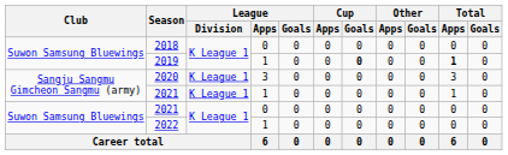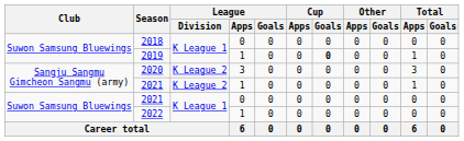 <table class="wikitable" style="text-align: center">
 <tr>
 <th rowspan="2">Club</th>
 <th rowspan="2">Season</th>
 <th colspan="3">League</th>
 <th colspan="2">Cup</th>
 <th colspan="2">Other</th>
 <th colspan="2">Total</th>
 </tr>
 <tr>
 <th>Division</th>
 <th>Apps</th>
 <th>Goals</th>
 <th>Apps</th>
 <th>Goals</th>
 <th>Apps</th>
 <th>Goals</th>
 <th>Apps</th>
 <th>Goals</th>
 </tr>
 <tr>
 <td rowspan="2"><a href='#'>Suwon Samsung Bluewings</a></td>
 <td><a href='#'>2018</a></td>
 <td rowspan="2"><a href='#'>K League 1</a></td>
 <td>0</td>
 <td>0</td>
 <td>0</td>
 <td>0</td>
 <td>0</td>
 <td>0</td>
 <td>0</td>
 <td>0</td>
 </tr>
 <tr>
 <td><a href='#'>2019</a></td>
 <td>1</td>
 <td>0</td>
 <td>0</td>
 <td><strong>0</strong></td>
 <td>0</td>
 <td>0</td>
-<td><strong>1</strong></td>
+<td>1</td>
 <td>0</td>
 </tr>
 <tr>
 <td rowspan="2"><a href='#'>Sangju Sangmu</a> <br> <a href='#'>Gimcheon Sangmu</a> (army)</td>
 <td><a href='#'>2020</a></td>
-<td rowspan="1"><a href='#'>K League 1</a></td>
+<td rowspan="1"><a href='#'>K League 2</a></td>
 <td>3</td>
 <td>0</td>
 <td>0</td>
 <td>0</td>
 <td>0</td>
 <td>0</td>
 <td>3</td>
 <td>0</td>
 </tr>
 <tr>
 <td><a href='#'>2021</a></td>
-<td rowspan="1"><a href='#'>K League 1</a></td>
+<td rowspan="1"><a href='#'>K League 2</a></td>
 <td>1</td>
 <td>0</td>
 <td>0</td>
 <td>0</td>
 <td>0</td>
 <td>0</td>
 <td>1</td>
 <td>0</td>
 </tr>
 <tr>
 <td rowspan="2"><a href='#'>Suwon Samsung Bluewings</a></td>
 <td><a href='#'>2021</a></td>
 <td rowspan="2"><a href='#'>K League 1</a></td>
 <td>0</td>
 <td>0</td>
 <td>0</td>
 <td>0</td>
 <td>0</td>
 <td>0</td>
 <td>0</td>
 <td>0</td>
 </tr>
 <tr>
 <td><a href='#'>2022</a></td>
 <td>1</td>
 <td>0</td>
 <td>0</td>
 <td>0</td>
 <td>0</td>
 <td>0</td>
 <td>0</td>
 <td>0</td>
 </tr>
 <tr>
 <th colspan=3>Career total</th>
 <th>6</th>
 <th>0</th>
 <th>0</th>
 <th>0</th>
 <th>0</th>
 <th>0</th>
 <th>6</th>
 <th>0</th>
 </tr>
 </table>
